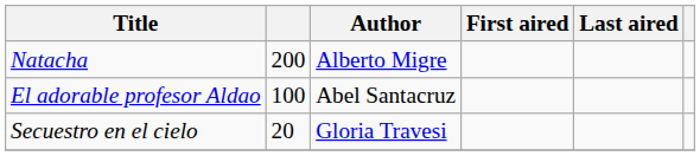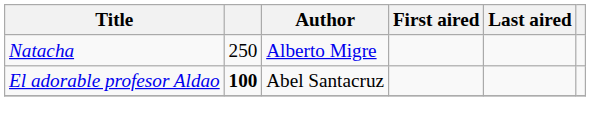 <table class="wikitable sortable">
 <tr>
 <th>Title</th>
 <th></th>
 <th>Author</th>
 <th>First aired</th>
 <th>Last aired</th>
 <th></th>
 </tr>
 <tr>
 <td><em><a href='#'>Natacha</a></em></td>
-<td>200</td>
+<td>250</td>
 <td><a href='#'>Alberto Migre</a></td>
 <td></td>
 <td></td>
 <td></td>
 </tr>
 <tr>
 <td><em><a href='#'>El adorable profesor Aldao</a></em></td>
-<td>100</td>
+<td><strong>100</strong></td>
 <td>Abel Santacruz</td>
-<td></td>
-<td></td>
-<td></td>
-</tr>
-<tr>
-<td><em>Secuestro en el cielo</em></td>
-<td>20</td>
-<td><a href='#'>Gloria Travesi</a></td>
 <td></td>
 <td></td>
 <td></td>
 </tr>
 <tr>
 </tr>
 </table>
